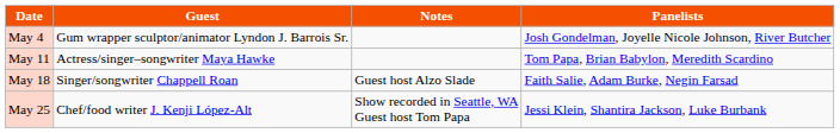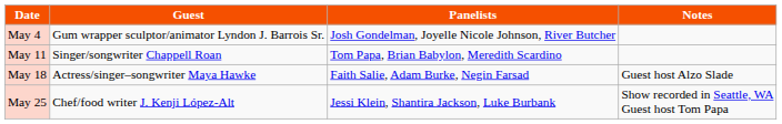 <table class="wikitable">
 <tr>
 <th style="background:#f55000;color:#FFFFFF;">Date</th>
 <th style="background:#f55000;color:#FFFFFF;">Guest</th>
+<th style="background:#f55000;color:#FFFFFF;">Panelists</th>
 <th style="background:#f55000;color:#FFFFFF;">Notes</th>
-<th style="background:#f55000;color:#FFFFFF;">Panelists</th>
 </tr>
 <tr>
 <td style="background:#FDD6CC;color:#000000;">May 4</td>
 <td>Gum wrapper sculptor/animator Lyndon J. Barrois Sr.</td>
+<td><a href='#'>Josh Gondelman</a>, Joyelle Nicole Johnson, <a href='#'>River Butcher</a></td>
 <td></td>
-<td><a href='#'>Josh Gondelman</a>, Joyelle Nicole Johnson, <a href='#'>River Butcher</a></td>
 </tr>
 <tr>
 <td style="background:#FDD6CC;color:#000000;">May 11</td>
-<td>Actress/singer–songwriter <a href='#'>Maya Hawke</a></td>
+<td>Singer/songwriter <a href='#'>Chappell Roan</a></td>
+<td><a href='#'>Tom Papa</a>, <a href='#'>Brian Babylon</a>, <a href='#'>Meredith Scardino</a></td>
 <td></td>
-<td><a href='#'>Tom Papa</a>, <a href='#'>Brian Babylon</a>, <a href='#'>Meredith Scardino</a></td>
 </tr>
 <tr>
 <td style="background:#FDD6CC;color:#000000;">May 18</td>
-<td>Singer/songwriter <a href='#'>Chappell Roan</a></td>
+<td>Actress/singer–songwriter <a href='#'>Maya Hawke</a></td>
+<td><a href='#'>Faith Salie</a>, <a href='#'>Adam Burke</a>, <a href='#'>Negin Farsad</a></td>
 <td>Guest host Alzo Slade</td>
-<td><a href='#'>Faith Salie</a>, <a href='#'>Adam Burke</a>, <a href='#'>Negin Farsad</a></td>
 </tr>
 <tr>
 <td style="background:#FDD6CC;color:#000000;">May 25</td>
 <td>Chef/food writer <a href='#'>J. Kenji López-Alt</a></td>
+<td><a href='#'>Jessi Klein</a>, <a href='#'>Shantira Jackson</a>, <a href='#'>Luke Burbank</a></td>
 <td>Show recorded in <a href='#'>Seattle, WA</a> <br>Guest host Tom Papa</td>
-<td><a href='#'>Jessi Klein</a>, <a href='#'>Shantira Jackson</a>, <a href='#'>Luke Burbank</a></td>
 </tr>
 </table>
